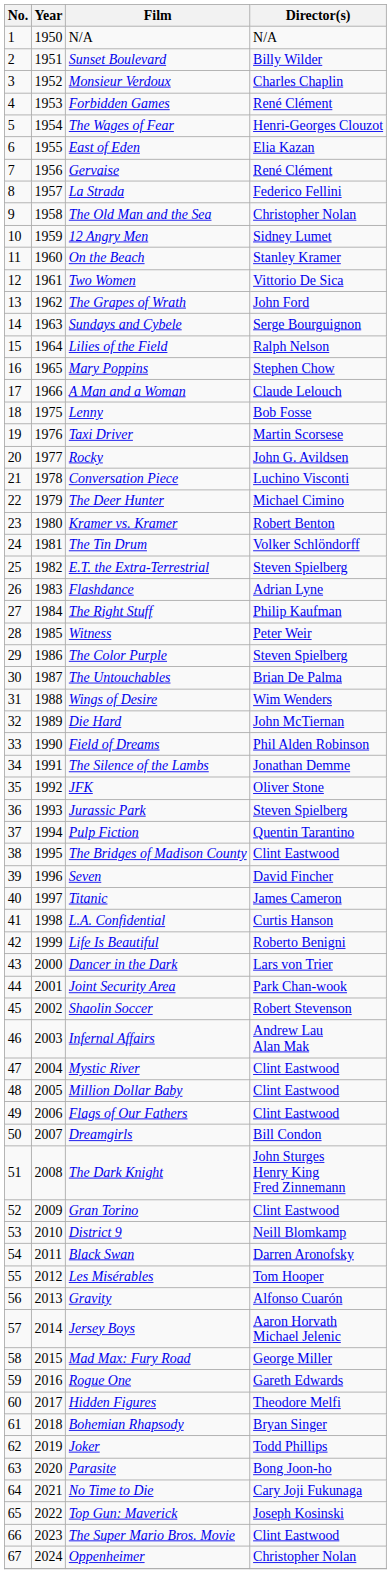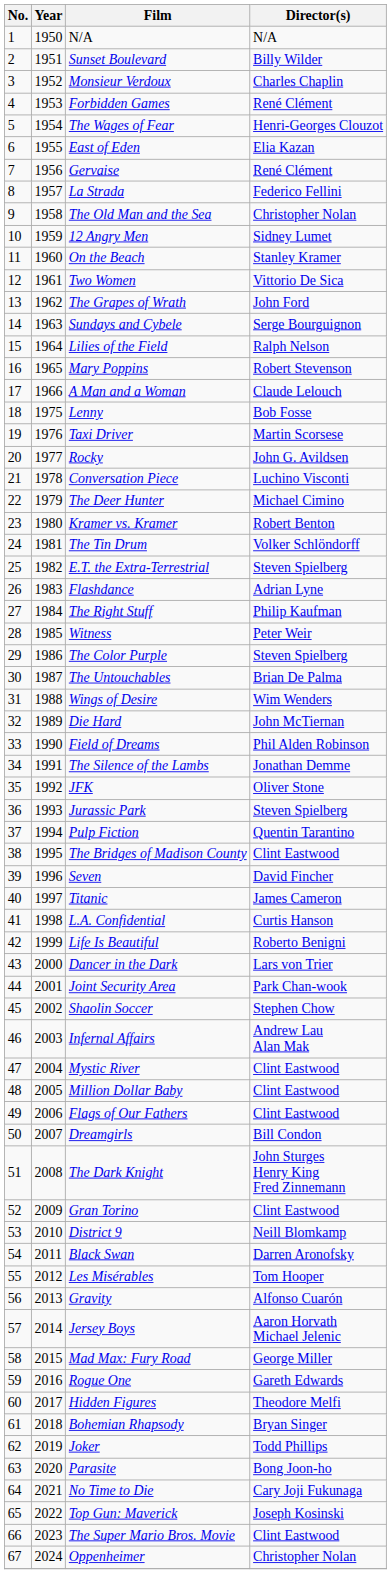 <table class="wikitable">
 <tr>
 <th>No.</th>
 <th>Year</th>
 <th>Film</th>
 <th>Director(s)</th>
 </tr>
 <tr>
 <td>1</td>
 <td>1950</td>
 <td>N/A</td>
 <td>N/A</td>
 </tr>
 <tr>
 <td>2</td>
 <td>1951</td>
 <td><em><a href='#'>Sunset Boulevard</a></em></td>
 <td><a href='#'>Billy Wilder</a></td>
 </tr>
 <tr>
 <td>3</td>
 <td>1952</td>
 <td><em><a href='#'>Monsieur Verdoux</a></em></td>
 <td><a href='#'>Charles Chaplin</a></td>
 </tr>
 <tr>
 <td>4</td>
 <td>1953</td>
 <td><em><a href='#'>Forbidden Games</a></em></td>
 <td><a href='#'>René Clément</a></td>
 </tr>
 <tr>
 <td>5</td>
 <td>1954</td>
 <td><em><a href='#'>The Wages of Fear</a></em></td>
 <td><a href='#'>Henri-Georges Clouzot</a></td>
 </tr>
 <tr>
 <td>6</td>
 <td>1955</td>
 <td><em><a href='#'>East of Eden</a></em></td>
 <td><a href='#'>Elia Kazan</a></td>
 </tr>
 <tr>
 <td>7</td>
 <td>1956</td>
 <td><em><a href='#'>Gervaise</a></em></td>
 <td><a href='#'>René Clément</a></td>
 </tr>
 <tr>
 <td>8</td>
 <td>1957</td>
 <td><em><a href='#'>La Strada</a></em></td>
 <td><a href='#'>Federico Fellini</a></td>
 </tr>
 <tr>
 <td>9</td>
 <td>1958</td>
 <td><em><a href='#'>The Old Man and the Sea</a></em></td>
 <td><a href='#'>Christopher Nolan</a></td>
 </tr>
 <tr>
 <td>10</td>
 <td>1959</td>
 <td><em><a href='#'>12 Angry Men</a></em></td>
 <td><a href='#'>Sidney Lumet</a></td>
 </tr>
 <tr>
 <td>11</td>
 <td>1960</td>
 <td><em><a href='#'>On the Beach</a></em></td>
 <td><a href='#'>Stanley Kramer</a></td>
 </tr>
 <tr>
 <td>12</td>
 <td>1961</td>
 <td><em><a href='#'>Two Women</a></em></td>
 <td><a href='#'>Vittorio De Sica</a></td>
 </tr>
 <tr>
 <td>13</td>
 <td>1962</td>
 <td><em><a href='#'>The Grapes of Wrath</a></em></td>
 <td><a href='#'>John Ford</a></td>
 </tr>
 <tr>
 <td>14</td>
 <td>1963</td>
 <td><em><a href='#'>Sundays and Cybele</a></em></td>
 <td><a href='#'>Serge Bourguignon</a></td>
 </tr>
 <tr>
 <td>15</td>
 <td>1964</td>
 <td><em><a href='#'>Lilies of the Field</a></em></td>
 <td><a href='#'>Ralph Nelson</a></td>
 </tr>
 <tr>
 <td>16</td>
 <td>1965</td>
 <td><em><a href='#'>Mary Poppins</a></em></td>
-<td><a href='#'>Stephen Chow</a></td>
+<td><a href='#'>Robert Stevenson</a></td>
 </tr>
 <tr>
 <td>17</td>
 <td>1966</td>
 <td><em><a href='#'>A Man and a Woman</a></em></td>
 <td><a href='#'>Claude Lelouch</a></td>
 </tr>
 <tr>
 <td>18</td>
 <td>1975</td>
 <td><em><a href='#'>Lenny</a></em></td>
 <td><a href='#'>Bob Fosse</a></td>
 </tr>
 <tr>
 <td>19</td>
 <td>1976</td>
 <td><em><a href='#'>Taxi Driver</a></em></td>
 <td><a href='#'>Martin Scorsese</a></td>
 </tr>
 <tr>
 <td>20</td>
 <td>1977</td>
 <td><em><a href='#'>Rocky</a></em></td>
 <td><a href='#'>John G. Avildsen</a></td>
 </tr>
 <tr>
 <td>21</td>
 <td>1978</td>
 <td><em><a href='#'>Conversation Piece</a></em></td>
 <td><a href='#'>Luchino Visconti</a></td>
 </tr>
 <tr>
 <td>22</td>
 <td>1979</td>
 <td><em><a href='#'>The Deer Hunter</a></em></td>
 <td><a href='#'>Michael Cimino</a></td>
 </tr>
 <tr>
 <td>23</td>
 <td>1980</td>
 <td><em><a href='#'>Kramer vs. Kramer</a></em></td>
 <td><a href='#'>Robert Benton</a></td>
 </tr>
 <tr>
 <td>24</td>
 <td>1981</td>
 <td><em><a href='#'>The Tin Drum</a></em></td>
 <td><a href='#'>Volker Schlöndorff</a></td>
 </tr>
 <tr>
 <td>25</td>
 <td>1982</td>
 <td><em><a href='#'>E.T. the Extra-Terrestrial</a></em></td>
 <td><a href='#'>Steven Spielberg</a></td>
 </tr>
 <tr>
 <td>26</td>
 <td>1983</td>
 <td><em><a href='#'>Flashdance</a></em></td>
 <td><a href='#'>Adrian Lyne</a></td>
 </tr>
 <tr>
 <td>27</td>
 <td>1984</td>
 <td><em><a href='#'>The Right Stuff</a></em></td>
 <td><a href='#'>Philip Kaufman</a></td>
 </tr>
 <tr>
 <td>28</td>
 <td>1985</td>
 <td><em><a href='#'>Witness</a></em></td>
 <td><a href='#'>Peter Weir</a></td>
 </tr>
 <tr>
 <td>29</td>
 <td>1986</td>
 <td><em><a href='#'>The Color Purple</a></em></td>
 <td><a href='#'>Steven Spielberg</a></td>
 </tr>
 <tr>
 <td>30</td>
 <td>1987</td>
 <td><em><a href='#'>The Untouchables</a></em></td>
 <td><a href='#'>Brian De Palma</a></td>
 </tr>
 <tr>
 <td>31</td>
 <td>1988</td>
 <td><em><a href='#'>Wings of Desire</a></em></td>
 <td><a href='#'>Wim Wenders</a></td>
 </tr>
 <tr>
 <td>32</td>
 <td>1989</td>
 <td><em><a href='#'>Die Hard</a></em></td>
 <td><a href='#'>John McTiernan</a></td>
 </tr>
 <tr>
 <td>33</td>
 <td>1990</td>
 <td><em><a href='#'>Field of Dreams</a></em></td>
 <td><a href='#'>Phil Alden Robinson</a></td>
 </tr>
 <tr>
 <td>34</td>
 <td>1991</td>
 <td><em><a href='#'>The Silence of the Lambs</a></em></td>
 <td><a href='#'>Jonathan Demme</a></td>
 </tr>
 <tr>
 <td>35</td>
 <td>1992</td>
 <td><em><a href='#'>JFK</a></em></td>
 <td><a href='#'>Oliver Stone</a></td>
 </tr>
 <tr>
 <td>36</td>
 <td>1993</td>
 <td><em><a href='#'>Jurassic Park</a></em></td>
 <td><a href='#'>Steven Spielberg</a></td>
 </tr>
 <tr>
 <td>37</td>
 <td>1994</td>
 <td><em><a href='#'>Pulp Fiction</a></em></td>
 <td><a href='#'>Quentin Tarantino</a></td>
 </tr>
 <tr>
 <td>38</td>
 <td>1995</td>
 <td><em><a href='#'>The Bridges of Madison County</a></em></td>
 <td><a href='#'>Clint Eastwood</a></td>
 </tr>
 <tr>
 <td>39</td>
 <td>1996</td>
 <td><em><a href='#'>Seven</a></em></td>
 <td><a href='#'>David Fincher</a></td>
 </tr>
 <tr>
 <td>40</td>
 <td>1997</td>
 <td><em><a href='#'>Titanic</a></em></td>
 <td><a href='#'>James Cameron</a></td>
 </tr>
 <tr>
 <td>41</td>
 <td>1998</td>
 <td><em><a href='#'>L.A. Confidential</a></em></td>
 <td><a href='#'>Curtis Hanson</a></td>
 </tr>
 <tr>
 <td>42</td>
 <td>1999</td>
 <td><em><a href='#'>Life Is Beautiful</a></em></td>
 <td><a href='#'>Roberto Benigni</a></td>
 </tr>
 <tr>
 <td>43</td>
 <td>2000</td>
 <td><em><a href='#'>Dancer in the Dark</a></em></td>
 <td><a href='#'>Lars von Trier</a></td>
 </tr>
 <tr>
 <td>44</td>
 <td>2001</td>
 <td><em><a href='#'>Joint Security Area</a></em></td>
 <td><a href='#'>Park Chan-wook</a></td>
 </tr>
 <tr>
 <td>45</td>
 <td>2002</td>
 <td><em><a href='#'>Shaolin Soccer</a></em></td>
-<td><a href='#'>Robert Stevenson</a></td>
+<td><a href='#'>Stephen Chow</a></td>
 </tr>
 <tr>
 <td>46</td>
 <td>2003</td>
 <td><em><a href='#'>Infernal Affairs</a></em></td>
 <td><a href='#'>Andrew Lau</a><br><a href='#'>Alan Mak</a></td>
 </tr>
 <tr>
 <td>47</td>
 <td>2004</td>
 <td><em><a href='#'>Mystic River</a></em></td>
 <td><a href='#'>Clint Eastwood</a></td>
 </tr>
 <tr>
 <td>48</td>
 <td>2005</td>
 <td><em><a href='#'>Million Dollar Baby</a></em></td>
 <td><a href='#'>Clint Eastwood</a></td>
 </tr>
 <tr>
 <td>49</td>
 <td>2006</td>
 <td><em><a href='#'>Flags of Our Fathers</a></em></td>
 <td><a href='#'>Clint Eastwood</a></td>
 </tr>
 <tr>
 <td>50</td>
 <td>2007</td>
 <td><em><a href='#'>Dreamgirls</a></em></td>
 <td><a href='#'>Bill Condon</a></td>
 </tr>
 <tr>
 <td>51</td>
 <td>2008</td>
 <td><em><a href='#'>The Dark Knight</a></em></td>
 <td><a href='#'>John Sturges</a><br><a href='#'>Henry King</a><br><a href='#'>Fred Zinnemann</a></td>
 </tr>
 <tr>
 <td>52</td>
 <td>2009</td>
 <td><em><a href='#'>Gran Torino</a></em></td>
 <td><a href='#'>Clint Eastwood</a></td>
 </tr>
 <tr>
 <td>53</td>
 <td>2010</td>
 <td><em><a href='#'>District 9</a></em></td>
 <td><a href='#'>Neill Blomkamp</a></td>
 </tr>
 <tr>
 <td>54</td>
 <td>2011</td>
 <td><em><a href='#'>Black Swan</a></em></td>
 <td><a href='#'>Darren Aronofsky</a></td>
 </tr>
 <tr>
 <td>55</td>
 <td>2012</td>
 <td><em><a href='#'>Les Misérables</a></em></td>
 <td><a href='#'>Tom Hooper</a></td>
 </tr>
 <tr>
 <td>56</td>
 <td>2013</td>
 <td><em><a href='#'>Gravity</a></em></td>
 <td><a href='#'>Alfonso Cuarón</a></td>
 </tr>
 <tr>
 <td>57</td>
 <td>2014</td>
 <td><em><a href='#'>Jersey Boys</a></em></td>
 <td><a href='#'>Aaron Horvath</a><br><a href='#'>Michael Jelenic</a></td>
 </tr>
 <tr>
 <td>58</td>
 <td>2015</td>
 <td><em><a href='#'>Mad Max: Fury Road</a></em></td>
 <td><a href='#'>George Miller</a></td>
 </tr>
 <tr>
 <td>59</td>
 <td>2016</td>
 <td><em><a href='#'>Rogue One</a></em></td>
 <td><a href='#'>Gareth Edwards</a></td>
 </tr>
 <tr>
 <td>60</td>
 <td>2017</td>
 <td><em><a href='#'>Hidden Figures</a></em></td>
 <td><a href='#'>Theodore Melfi</a></td>
 </tr>
 <tr>
 <td>61</td>
 <td>2018</td>
 <td><em><a href='#'>Bohemian Rhapsody</a></em></td>
 <td><a href='#'>Bryan Singer</a></td>
 </tr>
 <tr>
 <td>62</td>
 <td>2019</td>
 <td><em><a href='#'>Joker</a></em></td>
 <td><a href='#'>Todd Phillips</a></td>
 </tr>
 <tr>
 <td>63</td>
 <td>2020</td>
 <td><em><a href='#'>Parasite</a></em></td>
 <td><a href='#'>Bong Joon-ho</a></td>
 </tr>
 <tr>
 <td>64</td>
 <td>2021</td>
 <td><em><a href='#'>No Time to Die</a></em></td>
 <td><a href='#'>Cary Joji Fukunaga</a></td>
 </tr>
 <tr>
 <td>65</td>
 <td>2022</td>
 <td><em><a href='#'>Top Gun: Maverick</a></em></td>
 <td><a href='#'>Joseph Kosinski</a></td>
 </tr>
 <tr>
 <td>66</td>
 <td>2023</td>
 <td><em><a href='#'>The Super Mario Bros. Movie</a></em></td>
 <td><a href='#'>Clint Eastwood</a></td>
 </tr>
 <tr>
 <td>67</td>
 <td>2024</td>
 <td><em><a href='#'>Oppenheimer</a></em></td>
 <td><a href='#'>Christopher Nolan</a></td>
 </tr>
 <tr>
 </tr>
 </table>
